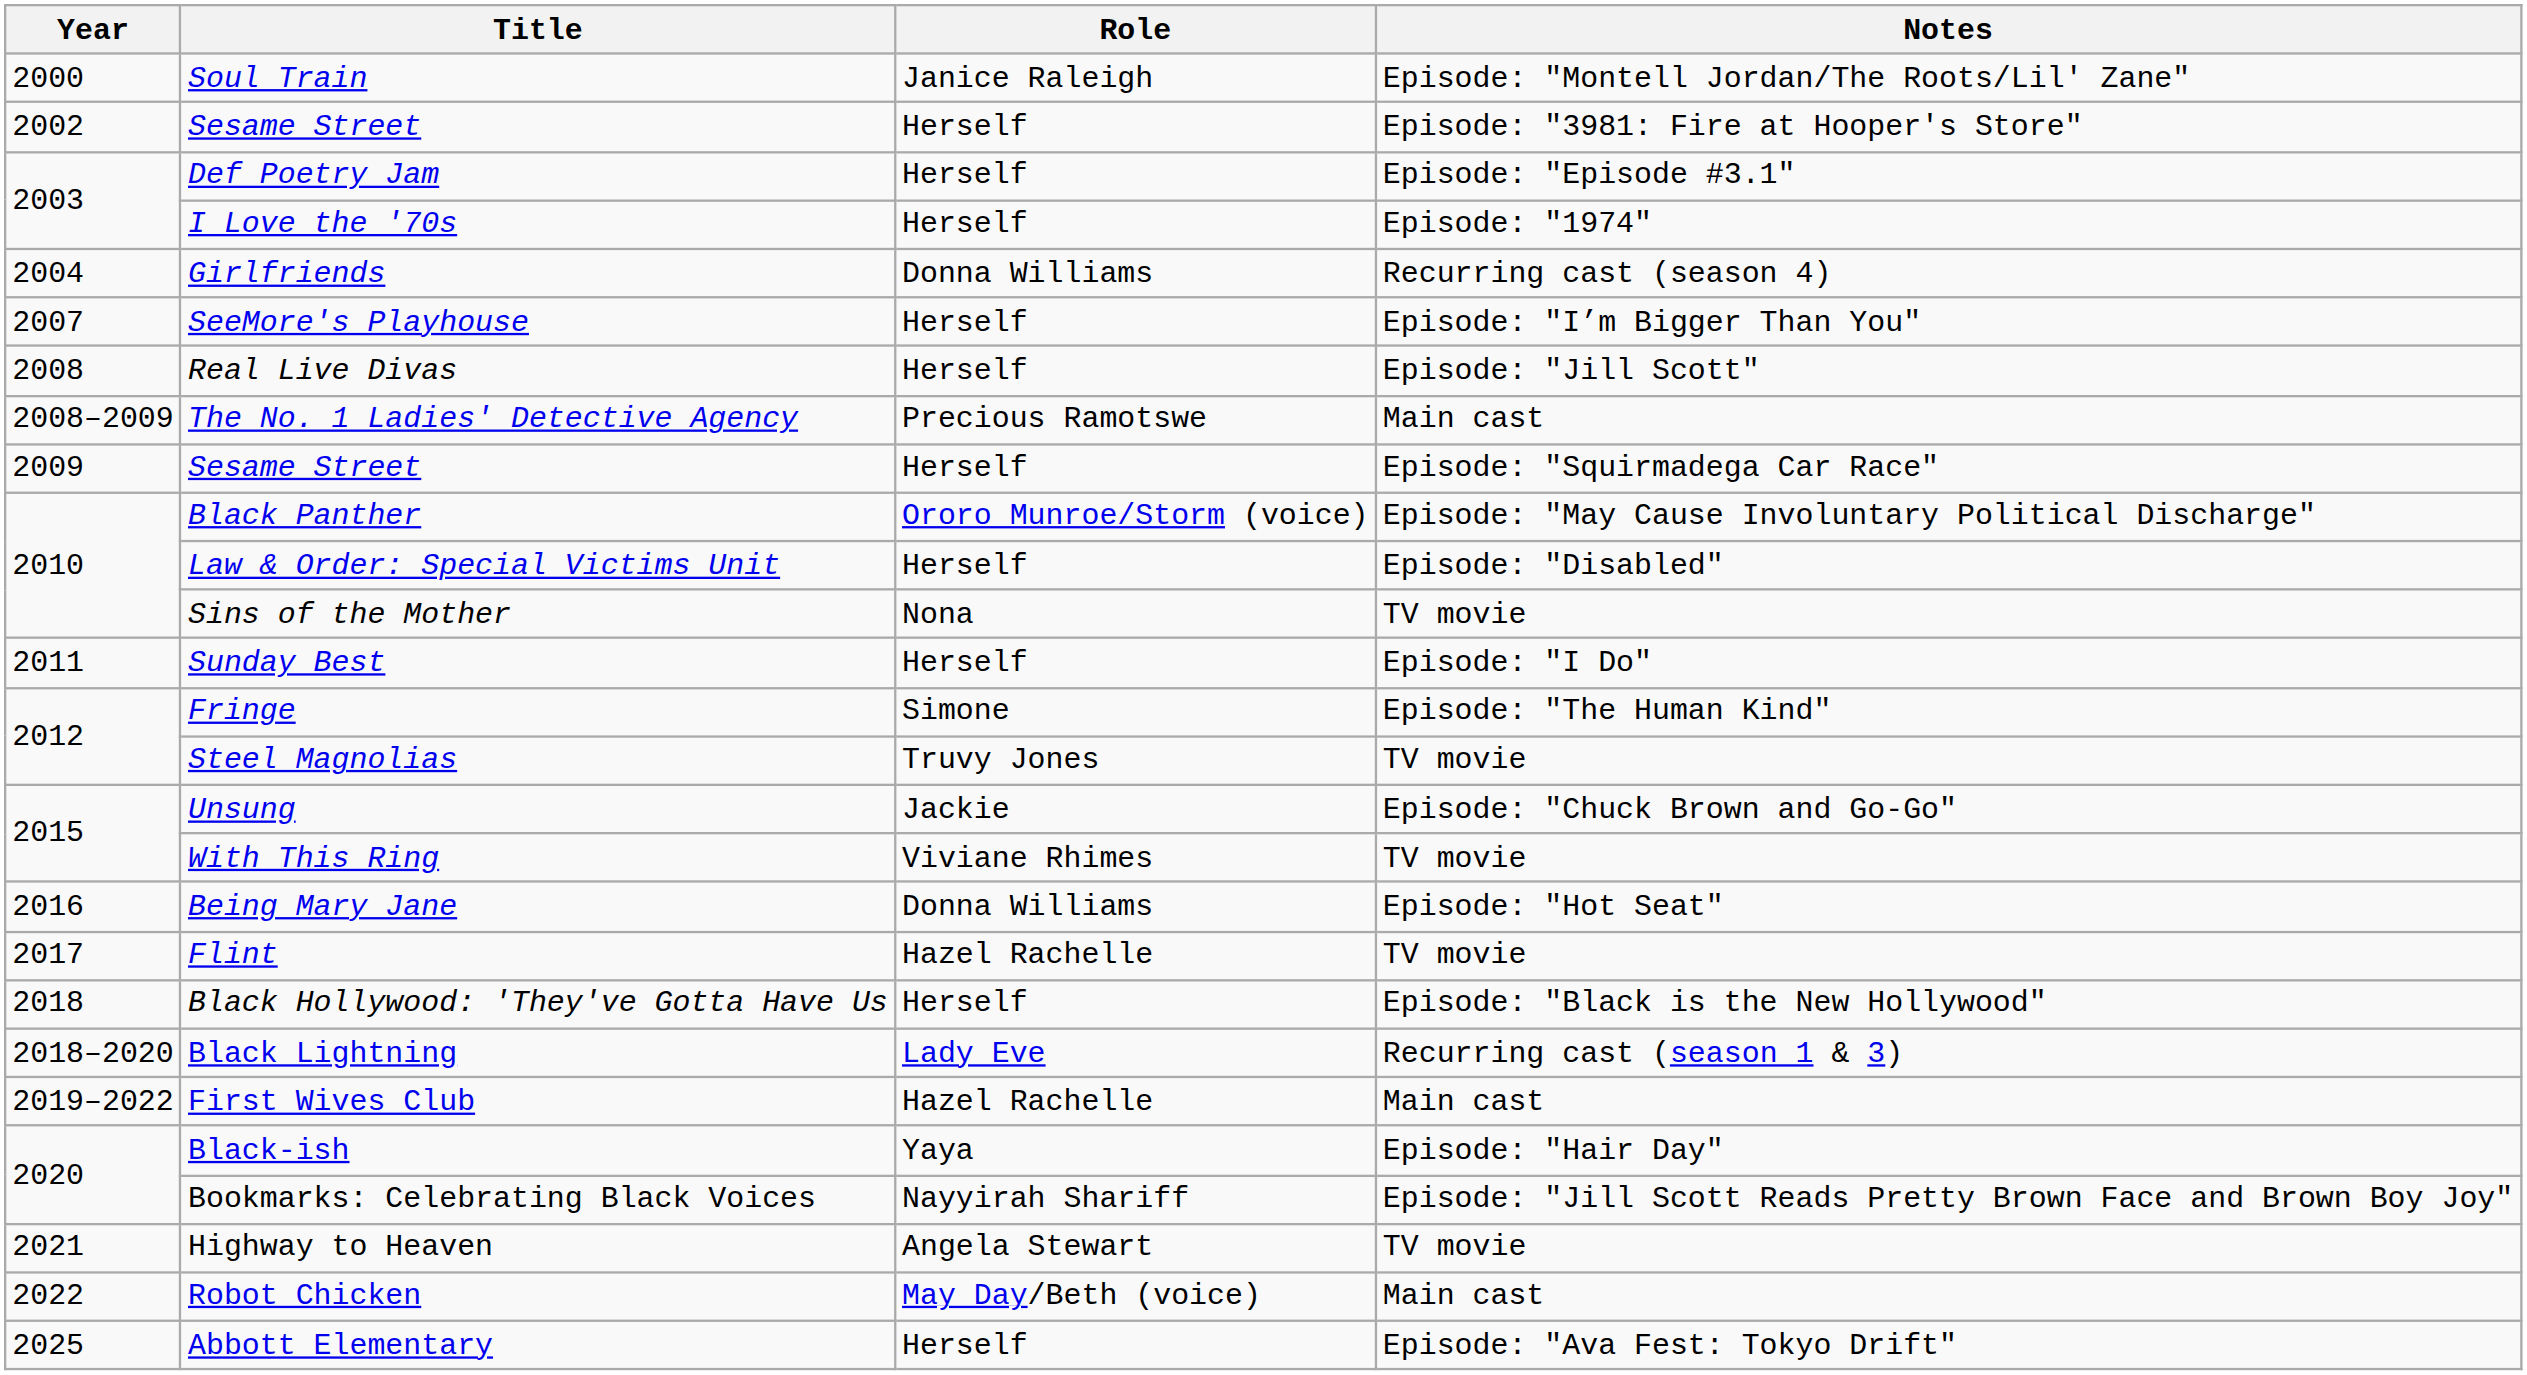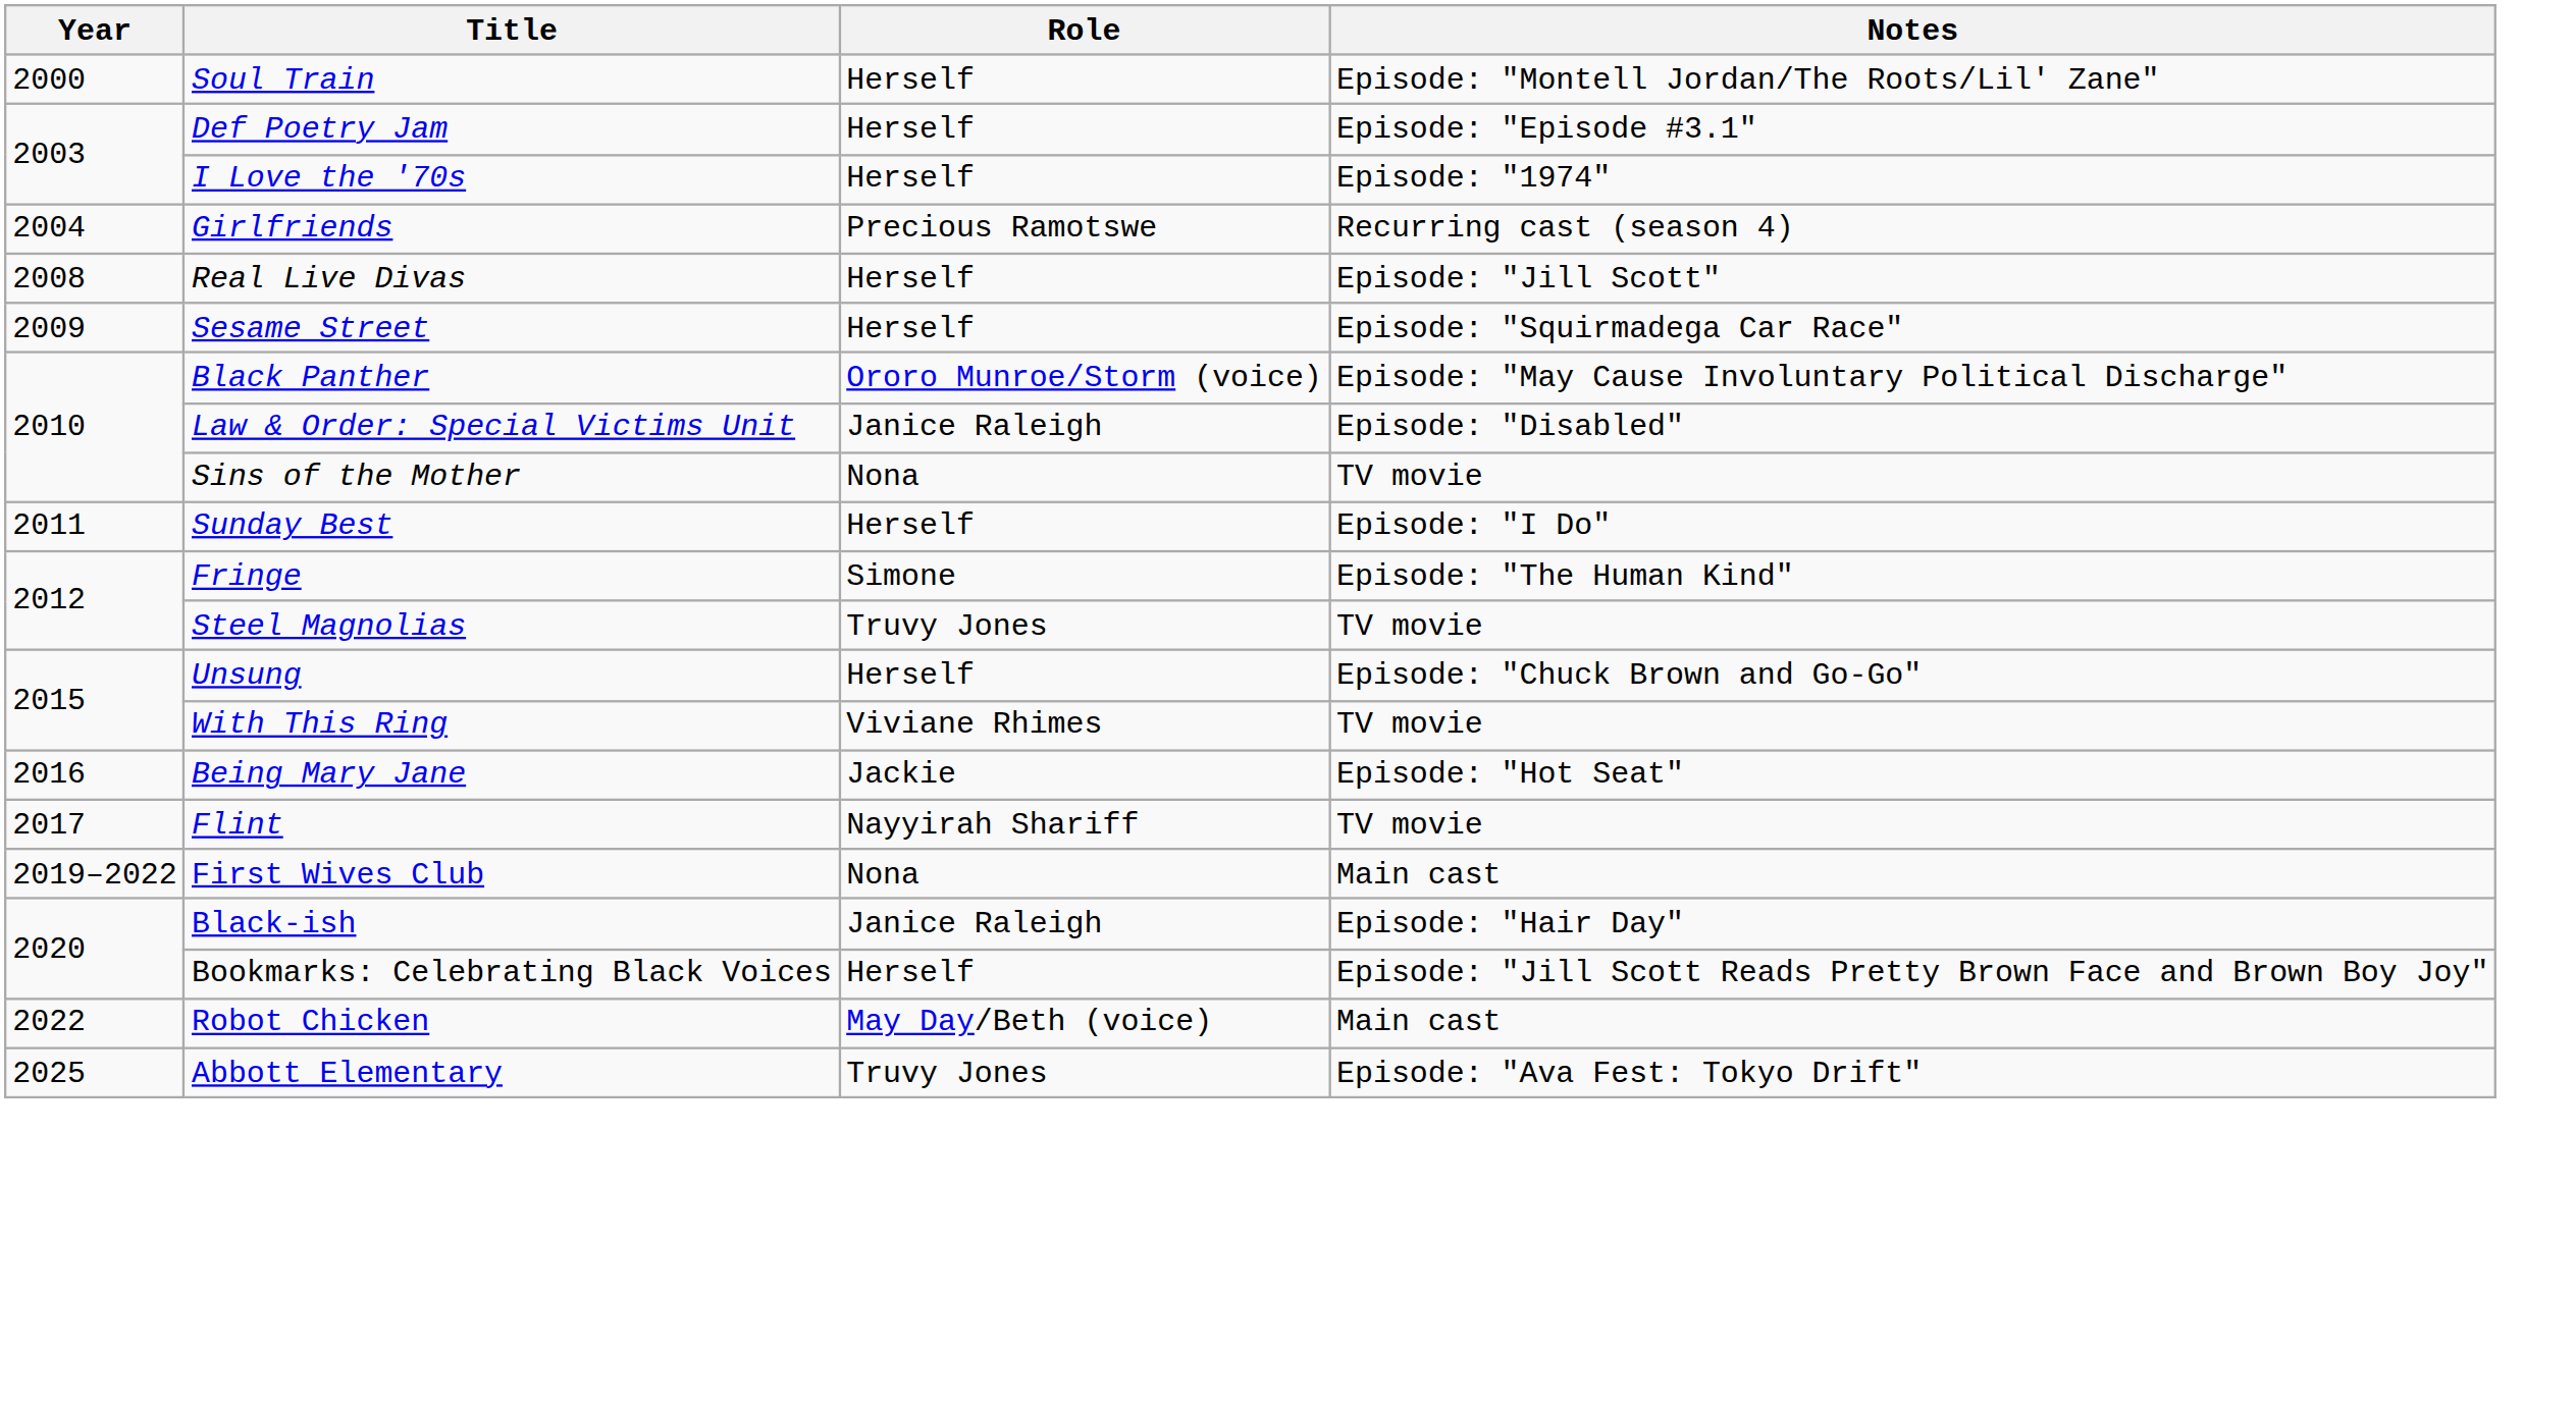 <table class="wikitable plainrowheaders sortable">
 <tr>
 <th>Year</th>
 <th>Title</th>
 <th>Role</th>
 <th>Notes</th>
 </tr>
 <tr>
 <td>2000</td>
 <td><em><a href='#'>Soul Train</a></em></td>
-<td>Janice Raleigh</td>
+<td>Herself</td>
 <td>Episode: "Montell Jordan/The Roots/Lil' Zane"</td>
-</tr>
-<tr>
-<td>2002</td>
-<td><em><a href='#'>Sesame Street</a></em></td>
-<td>Herself</td>
-<td>Episode: "3981: Fire at Hooper's Store"</td>
 </tr>
 <tr>
 <td rowspan=2>2003</td>
 <td><em><a href='#'>Def Poetry Jam</a></em></td>
 <td>Herself</td>
 <td>Episode: "Episode #3.1"</td>
 </tr>
 <tr>
 <td><em><a href='#'>I Love the '70s</a></em></td>
 <td>Herself</td>
 <td>Episode: "1974"</td>
 </tr>
 <tr>
 <td>2004</td>
 <td><em><a href='#'>Girlfriends</a></em></td>
-<td>Donna Williams</td>
+<td>Precious Ramotswe</td>
 <td>Recurring cast (season 4)</td>
-</tr>
-<tr>
-<td>2007</td>
-<td><em><a href='#'>SeeMore's Playhouse</a></em></td>
-<td>Herself</td>
-<td>Episode: "I’m Bigger Than You"</td>
 </tr>
 <tr>
 <td>2008</td>
 <td><em>Real Live Divas</em></td>
 <td>Herself</td>
 <td>Episode: "Jill Scott"</td>
-</tr>
-<tr>
-<td>2008–2009</td>
-<td><em><a href='#'>The No. 1 Ladies' Detective Agency</a></em></td>
-<td>Precious Ramotswe</td>
-<td>Main cast</td>
 </tr>
 <tr>
 <td>2009</td>
 <td><em><a href='#'>Sesame Street</a></em></td>
 <td>Herself</td>
 <td>Episode: "Squirmadega Car Race"</td>
 </tr>
 <tr>
 <td rowspan=3>2010</td>
 <td><em><a href='#'>Black Panther</a></em></td>
 <td><a href='#'>Ororo Munroe/Storm</a> (voice)</td>
 <td>Episode: "May Cause Involuntary Political Discharge"</td>
 </tr>
 <tr>
 <td><em><a href='#'>Law & Order: Special Victims Unit</a></em></td>
-<td>Herself</td>
+<td>Janice Raleigh</td>
 <td>Episode: "Disabled"</td>
 </tr>
 <tr>
 <td><em>Sins of the Mother</em></td>
 <td>Nona</td>
 <td>TV movie</td>
 </tr>
 <tr>
 <td>2011</td>
 <td><em><a href='#'>Sunday Best</a></em></td>
 <td>Herself</td>
 <td>Episode: "I Do"</td>
 </tr>
 <tr>
 <td rowspan=2>2012</td>
 <td><em><a href='#'>Fringe</a></em></td>
 <td>Simone</td>
 <td>Episode: "The Human Kind"</td>
 </tr>
 <tr>
 <td><em><a href='#'>Steel Magnolias</a></em></td>
 <td>Truvy Jones</td>
 <td>TV movie</td>
 </tr>
 <tr>
 <td rowspan="2">2015</td>
 <td><em><a href='#'>Unsung</a></em></td>
-<td>Jackie</td>
+<td>Herself</td>
 <td>Episode: "Chuck Brown and Go-Go"</td>
 </tr>
 <tr>
 <td><em><a href='#'>With This Ring</a></em></td>
 <td>Viviane Rhimes</td>
 <td>TV movie</td>
 </tr>
 <tr>
 <td>2016</td>
 <td><em><a href='#'>Being Mary Jane</a></em></td>
-<td>Donna Williams</td>
+<td>Jackie</td>
 <td>Episode: "Hot Seat"</td>
 </tr>
 <tr>
 <td>2017</td>
 <td><em><a href='#'>Flint</a></em></td>
-<td>Hazel Rachelle</td>
+<td>Nayyirah Shariff</td>
 <td>TV movie</td>
-</tr>
-<tr>
-<td>2018</td>
-<td><em>Black Hollywood: 'They've Gotta Have Us<strong></td>
-<td>Herself</td>
-<td>Episode: "Black is the New Hollywood"</td>
-</tr>
-<tr>
-<td>2018–2020</td>
-<td></em><a href='#'>Black Lightning</a><em></td>
-<td><a href='#'>Lady Eve</a></td>
-<td>Recurring cast (<a href='#'>season 1</a> & <a href='#'>3</a>)</td>
 </tr>
 <tr>
 <td>2019–2022</td>
 <td></em><a href='#'>First Wives Club</a><em></td>
-<td>Hazel Rachelle</td>
+<td>Nona</td>
 <td>Main cast</td>
 </tr>
 <tr>
 <td rowspan=2>2020</td>
 <td></em><a href='#'>Black-ish</a><em></td>
-<td>Yaya</td>
+<td>Janice Raleigh</td>
 <td>Episode: "Hair Day"</td>
 </tr>
 <tr>
 <td></em>Bookmarks: Celebrating Black Voices<em></td>
-<td>Nayyirah Shariff</td>
+<td>Herself</td>
 <td>Episode: "Jill Scott Reads Pretty Brown Face and Brown Boy Joy"</td>
-</tr>
-<tr>
-<td>2021</td>
-<td></em>Highway to Heaven<em></td>
-<td>Angela Stewart</td>
-<td>TV movie</td>
 </tr>
 <tr>
 <td>2022</td>
 <td></em><a href='#'>Robot Chicken</a><em></td>
 <td><a href='#'>May Day</a>/Beth (voice)</td>
 <td>Main cast</td>
 </tr>
 <tr>
 <td>2025</td>
 <td></em><a href='#'>Abbott Elementary</a><em></td>
-<td>Herself</td>
+<td>Truvy Jones</td>
 <td>Episode: "Ava Fest: Tokyo Drift"</td>
 </tr>
 </table>
